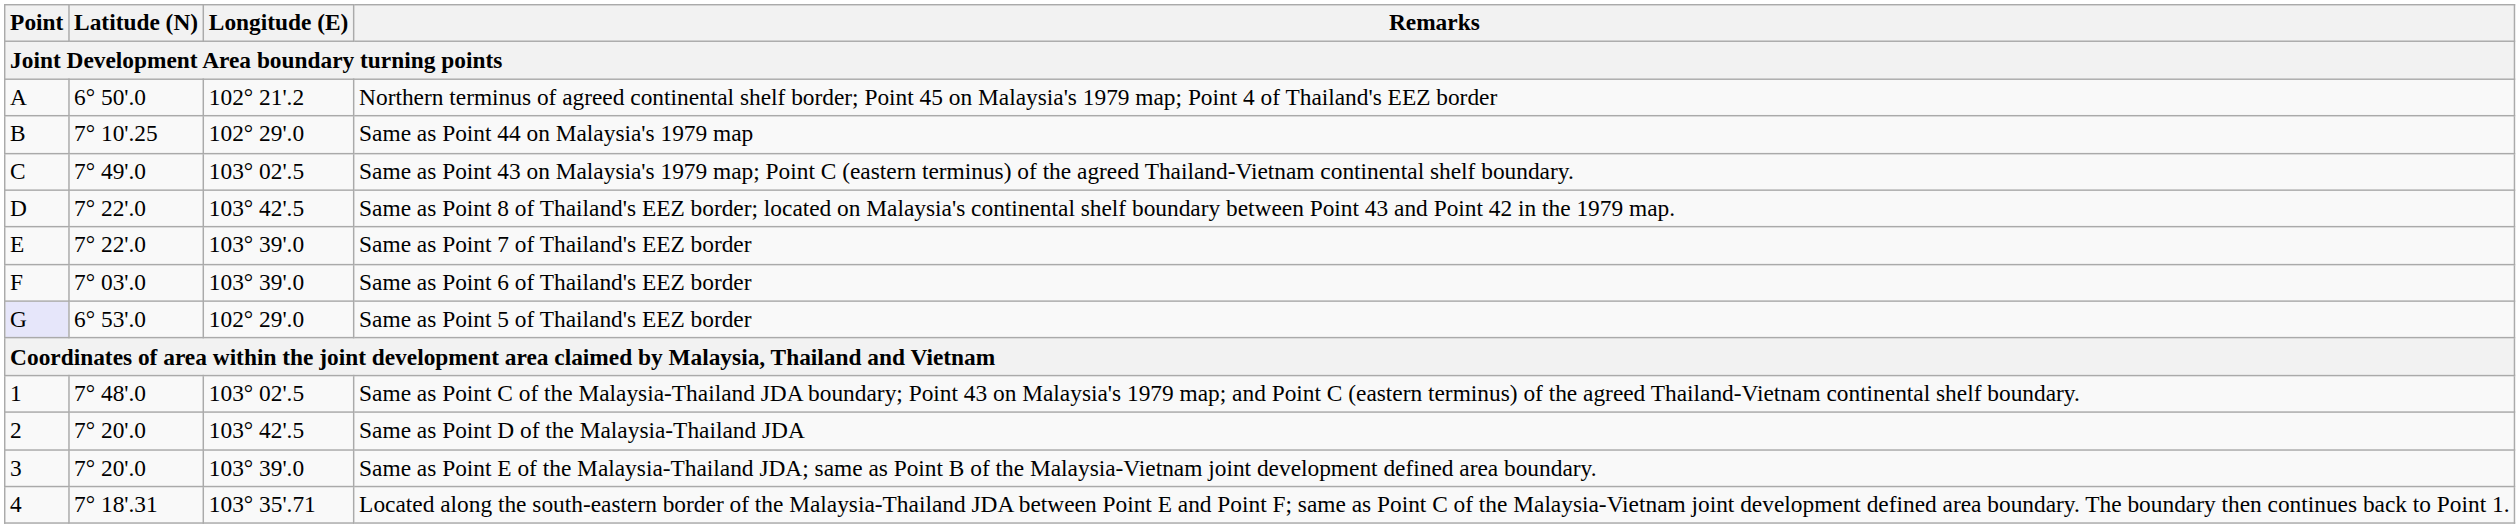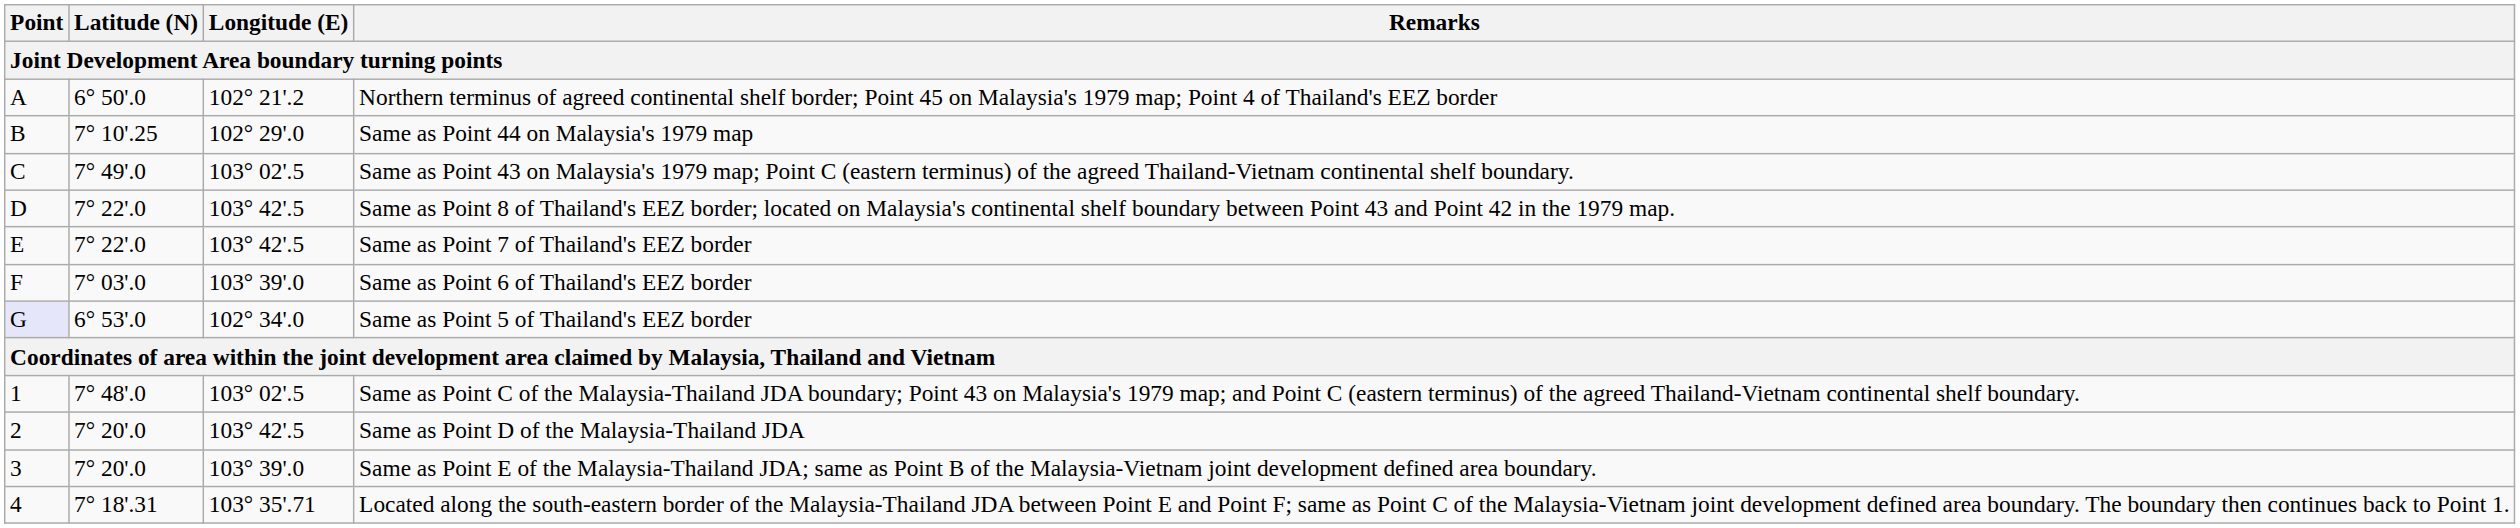 <table class="wikitable">
 <tr>
 <th>Point</th>
 <th>Latitude (N)</th>
 <th>Longitude (E)</th>
 <th>Remarks</th>
 </tr>
 <tr>
 <th colspan="5" style="text-align:left">Joint Development Area boundary turning points</th>
 </tr>
 <tr>
 <td>A</td>
 <td>6° 50'.0</td>
 <td>102° 21'.2</td>
 <td>Northern terminus of agreed continental shelf border; Point 45 on Malaysia's 1979 map; Point 4 of Thailand's EEZ border</td>
 </tr>
 <tr>
 <td>B</td>
 <td>7° 10'.25</td>
 <td>102° 29'.0</td>
 <td>Same as Point 44 on Malaysia's 1979 map</td>
 </tr>
 <tr>
 <td>C</td>
 <td>7° 49'.0</td>
 <td>103° 02'.5</td>
 <td>Same as Point 43 on Malaysia's 1979 map; Point C (eastern terminus) of the agreed Thailand-Vietnam continental shelf boundary.</td>
 </tr>
 <tr>
 <td>D</td>
 <td>7° 22'.0</td>
 <td>103° 42'.5</td>
 <td>Same as Point 8 of Thailand's EEZ border; located on Malaysia's continental shelf boundary between Point 43 and Point 42 in the 1979 map.</td>
 </tr>
 <tr>
 <td>E</td>
 <td>7° 22'.0</td>
-<td>103° 39'.0</td>
+<td>103° 42'.5</td>
 <td>Same as Point 7 of Thailand's EEZ border</td>
 </tr>
 <tr>
 <td>F</td>
 <td>7° 03'.0</td>
 <td>103° 39'.0</td>
 <td>Same as Point 6 of Thailand's EEZ border</td>
 </tr>
 <tr>
 <td style="background: lavender;">G</td>
 <td>6° 53'.0</td>
-<td>102° 29'.0</td>
+<td>102° 34'.0</td>
 <td>Same as Point 5 of Thailand's EEZ border</td>
 </tr>
 <tr>
 <th colspan="5" style="text-align:left">Coordinates of area within the joint development area claimed by Malaysia, Thailand and Vietnam</th>
 </tr>
 <tr>
 <td>1</td>
 <td>7° 48'.0</td>
 <td>103° 02'.5</td>
 <td>Same as Point C of the Malaysia-Thailand JDA boundary; Point 43 on Malaysia's 1979 map; and Point C (eastern terminus) of the agreed Thailand-Vietnam continental shelf boundary.</td>
 </tr>
 <tr>
 <td>2</td>
 <td>7° 20'.0</td>
 <td>103° 42'.5</td>
 <td>Same as Point D of the Malaysia-Thailand JDA</td>
 </tr>
 <tr>
 <td>3</td>
 <td>7° 20'.0</td>
 <td>103° 39'.0</td>
 <td>Same as Point E of the Malaysia-Thailand JDA; same as Point B of the Malaysia-Vietnam joint development defined area boundary.</td>
 </tr>
 <tr>
 <td>4</td>
 <td>7° 18'.31</td>
 <td>103° 35'.71</td>
 <td>Located along the south-eastern border of the Malaysia-Thailand JDA between Point E and Point F; same as Point C of the Malaysia-Vietnam joint development defined area boundary. The boundary then continues back to Point 1.</td>
 </tr>
 </table>
